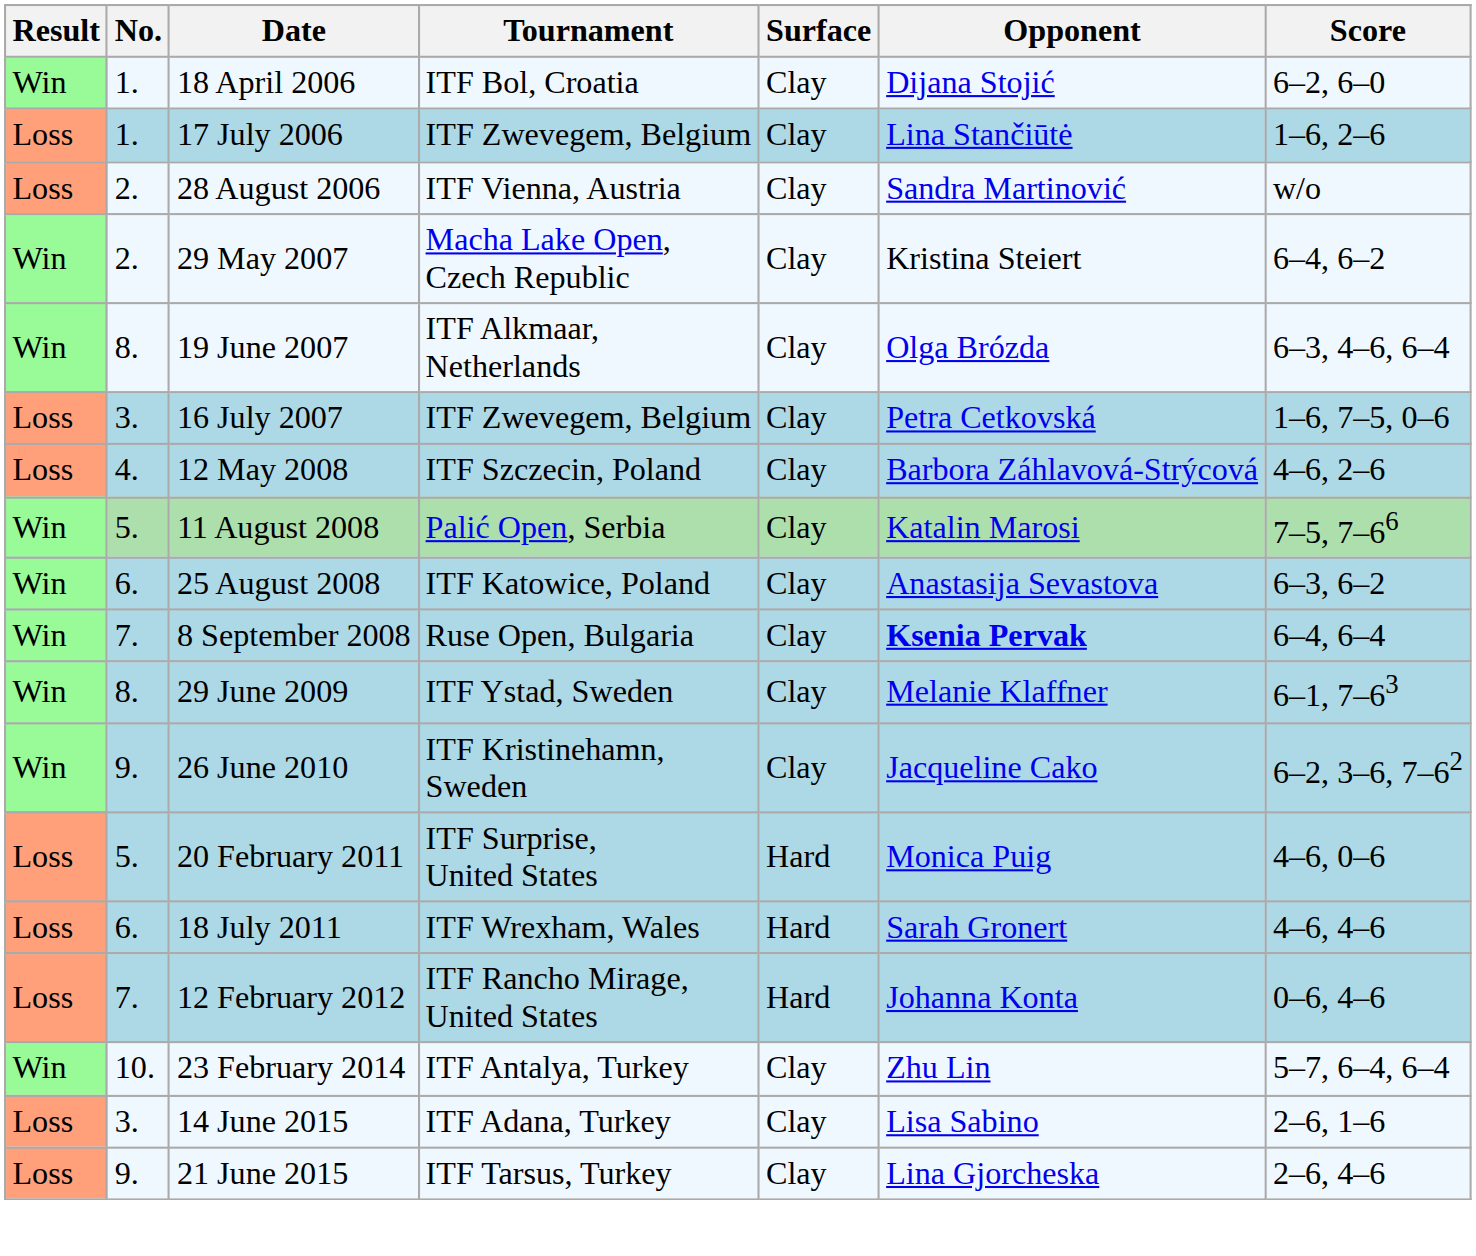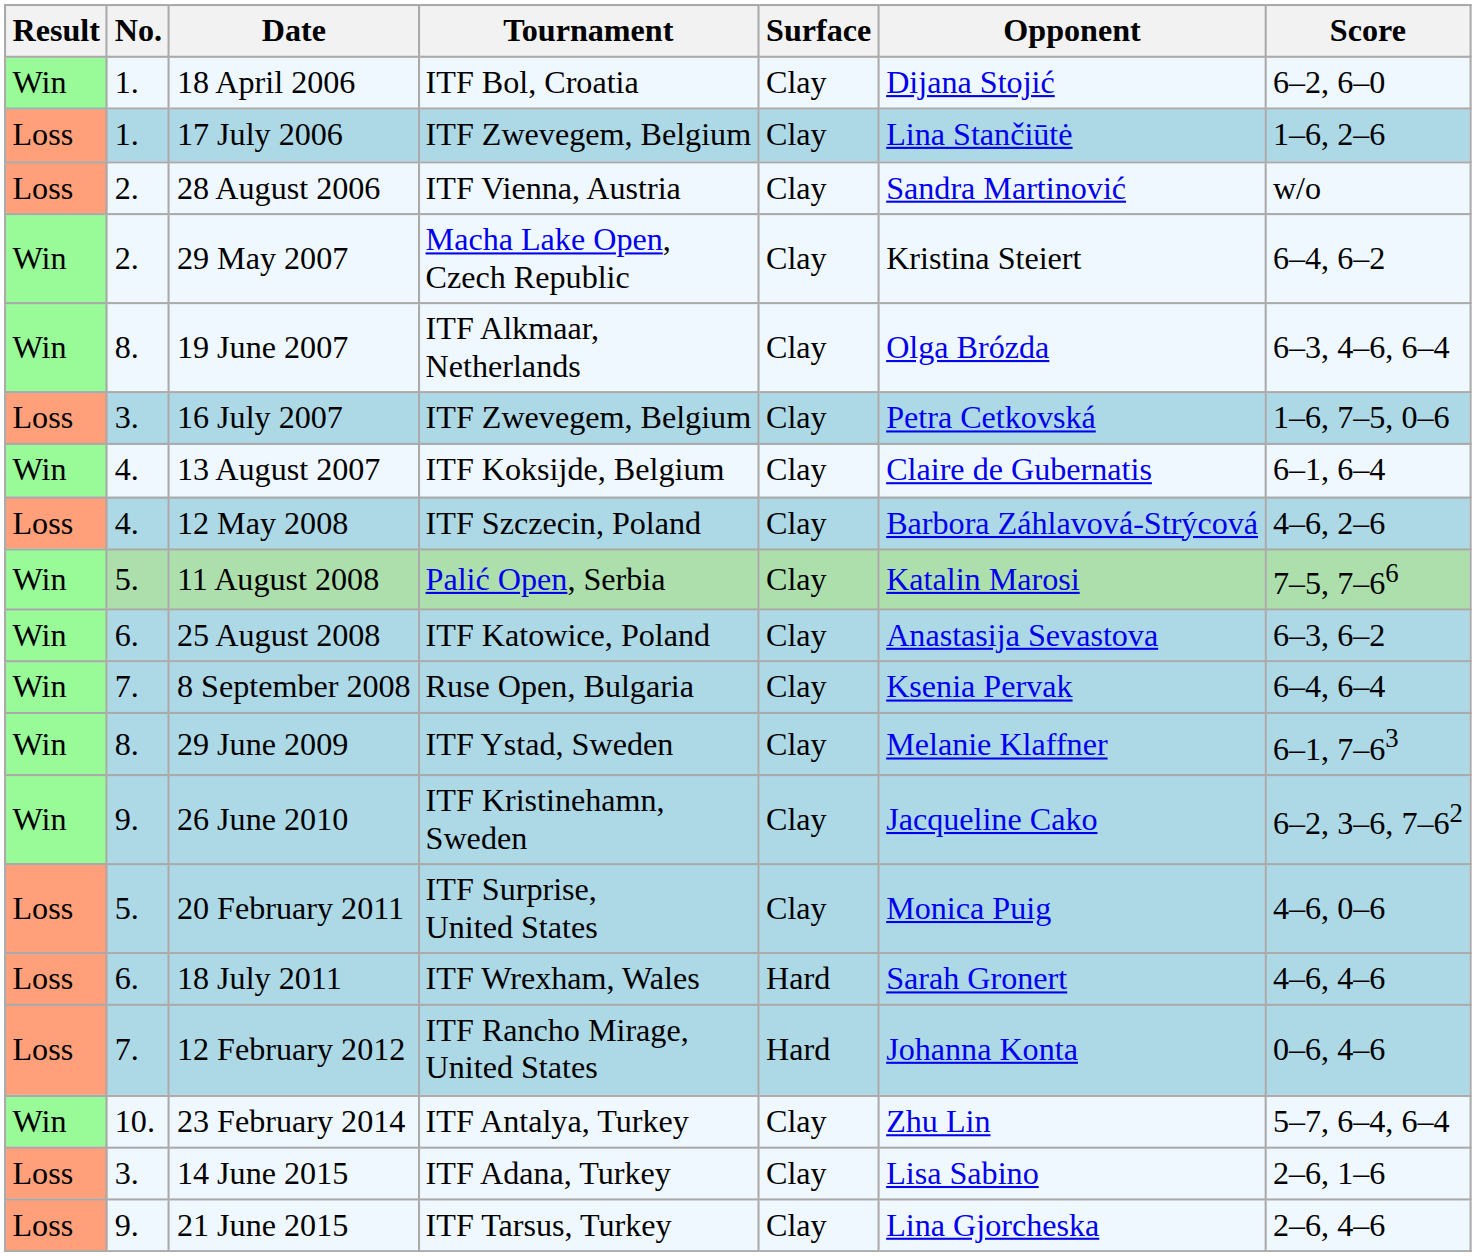 <table class="sortable wikitable" style="font-size:97%;">
 <tr>
 <th>Result</th>
 <th>No.</th>
 <th>Date</th>
 <th>Tournament</th>
 <th>Surface</th>
 <th>Opponent</th>
 <th class="unsortable">Score</th>
 </tr>
 <tr style="background:#f0f8ff;">
 <td style="background:#98fb98;">Win</td>
 <td>1.</td>
 <td>18 April 2006</td>
 <td>ITF Bol, Croatia</td>
 <td>Clay</td>
 <td> <a href='#'>Dijana Stojić</a></td>
 <td>6–2, 6–0</td>
 </tr>
 <tr style="background:lightblue;">
 <td style="background:#ffa07a;">Loss</td>
 <td>1.</td>
 <td>17 July 2006</td>
 <td>ITF Zwevegem, Belgium</td>
 <td>Clay</td>
 <td> <a href='#'>Lina Stančiūtė</a></td>
 <td>1–6, 2–6</td>
 </tr>
 <tr style="background:#f0f8ff;">
 <td style="background:#ffa07a;">Loss</td>
 <td>2.</td>
 <td>28 August 2006</td>
 <td>ITF Vienna, Austria</td>
 <td>Clay</td>
 <td> <a href='#'>Sandra Martinović</a></td>
 <td>w/o</td>
 </tr>
 <tr style="background:#f0f8ff;">
 <td style="background:#98fb98;">Win</td>
 <td>2.</td>
 <td>29 May 2007</td>
 <td><a href='#'>Macha Lake Open</a>, <br>Czech Republic</td>
 <td>Clay</td>
 <td> Kristina Steiert</td>
 <td>6–4, 6–2</td>
 </tr>
 <tr style="background:#f0f8ff;">
 <td style="background:#98fb98;">Win</td>
 <td>8.</td>
 <td>19 June 2007</td>
 <td>ITF Alkmaar, <br>Netherlands</td>
 <td>Clay</td>
 <td> <a href='#'>Olga Brózda</a></td>
 <td>6–3, 4–6, 6–4</td>
 </tr>
 <tr style="background:lightblue;">
 <td style="background:#ffa07a;">Loss</td>
 <td>3.</td>
 <td>16 July 2007</td>
 <td>ITF Zwevegem, Belgium</td>
 <td>Clay</td>
 <td> <a href='#'>Petra Cetkovská</a></td>
 <td>1–6, 7–5, 0–6</td>
 </tr>
+<tr style="background:#f0f8ff;">
+<td style="background:#98fb98;">Win</td>
+<td>4.</td>
+<td>13 August 2007</td>
+<td>ITF Koksijde, Belgium</td>
+<td>Clay</td>
+<td> <a href='#'>Claire de Gubernatis</a></td>
+<td>6–1, 6–4</td>
+</tr>
 <tr style="background:lightblue;">
 <td style="background:#ffa07a;">Loss</td>
 <td>4.</td>
 <td>12 May 2008</td>
 <td>ITF Szczecin, Poland</td>
 <td>Clay</td>
 <td> <a href='#'>Barbora Záhlavová-Strýcová</a></td>
 <td>4–6, 2–6</td>
 </tr>
 <tr style="background:#addfad;">
 <td style="background:#98fb98;">Win</td>
 <td>5.</td>
 <td>11 August 2008</td>
 <td><a href='#'>Palić Open</a>, Serbia</td>
 <td>Clay</td>
 <td> <a href='#'>Katalin Marosi</a></td>
 <td>7–5, 7–6<sup>6</sup></td>
 </tr>
 <tr style="background:lightblue;">
 <td style="background:#98fb98;">Win</td>
 <td>6.</td>
 <td>25 August 2008</td>
 <td>ITF Katowice, Poland</td>
 <td>Clay</td>
 <td> <a href='#'>Anastasija Sevastova</a></td>
 <td>6–3, 6–2</td>
 </tr>
 <tr style="background:lightblue;">
 <td style="background:#98fb98;">Win</td>
 <td>7.</td>
 <td>8 September 2008</td>
 <td>Ruse Open, Bulgaria</td>
 <td>Clay</td>
-<td><strong> <a href='#'>Ksenia Pervak</a></strong></td>
+<td> <a href='#'>Ksenia Pervak</a></td>
 <td>6–4, 6–4</td>
 </tr>
 <tr style="background:lightblue;">
 <td style="background:#98fb98;">Win</td>
 <td>8.</td>
 <td>29 June 2009</td>
 <td>ITF Ystad, Sweden</td>
 <td>Clay</td>
 <td> <a href='#'>Melanie Klaffner</a></td>
 <td>6–1, 7–6<sup>3</sup></td>
 </tr>
 <tr style="background:lightblue;">
 <td style="background:#98fb98;">Win</td>
 <td>9.</td>
 <td>26 June 2010</td>
 <td>ITF Kristinehamn, <br>Sweden</td>
 <td>Clay</td>
 <td> <a href='#'>Jacqueline Cako</a></td>
 <td>6–2, 3–6, 7–6<sup>2</sup></td>
 </tr>
 <tr style="background:lightblue;">
 <td style="background:#ffa07a;">Loss</td>
 <td>5.</td>
 <td>20 February 2011</td>
 <td>ITF Surprise, <br>United States</td>
-<td>Hard</td>
+<td>Clay</td>
 <td> <a href='#'>Monica Puig</a></td>
 <td>4–6, 0–6</td>
 </tr>
 <tr style="background:lightblue;">
 <td style="background:#ffa07a;">Loss</td>
 <td>6.</td>
 <td>18 July 2011</td>
 <td>ITF Wrexham, Wales</td>
 <td>Hard</td>
 <td> <a href='#'>Sarah Gronert</a></td>
 <td>4–6, 4–6</td>
 </tr>
 <tr style="background:lightblue;">
 <td style="background:#ffa07a;">Loss</td>
 <td>7.</td>
 <td>12 February 2012</td>
 <td>ITF Rancho Mirage, <br>United States</td>
 <td>Hard</td>
 <td> <a href='#'>Johanna Konta</a></td>
 <td>0–6, 4–6</td>
 </tr>
 <tr style="background:#f0f8ff;">
 <td style="background:#98fb98;">Win</td>
 <td>10.</td>
 <td>23 February 2014</td>
 <td>ITF Antalya, Turkey</td>
 <td>Clay</td>
 <td> <a href='#'>Zhu Lin</a></td>
 <td>5–7, 6–4, 6–4</td>
 </tr>
 <tr style="background:#f0f8ff;">
 <td style="background:#ffa07a;">Loss</td>
 <td>3.</td>
 <td>14 June 2015</td>
 <td>ITF Adana, Turkey</td>
 <td>Clay</td>
 <td> <a href='#'>Lisa Sabino</a></td>
 <td>2–6, 1–6</td>
 </tr>
 <tr style="background:#f0f8ff;">
 <td style="background:#ffa07a;">Loss</td>
 <td>9.</td>
 <td>21 June 2015</td>
 <td>ITF Tarsus, Turkey</td>
 <td>Clay</td>
 <td> <a href='#'>Lina Gjorcheska</a></td>
 <td>2–6, 4–6</td>
 </tr>
 </table>
